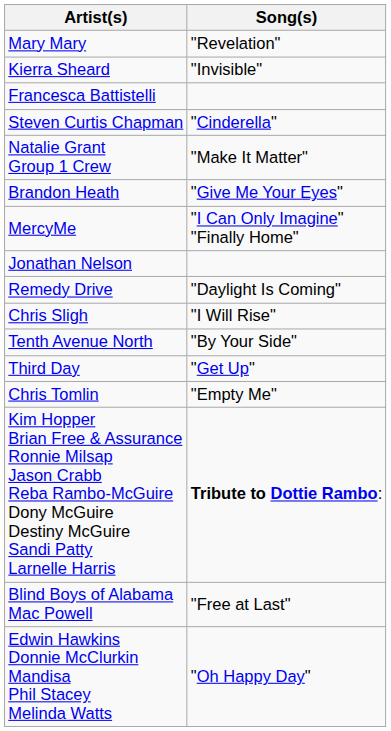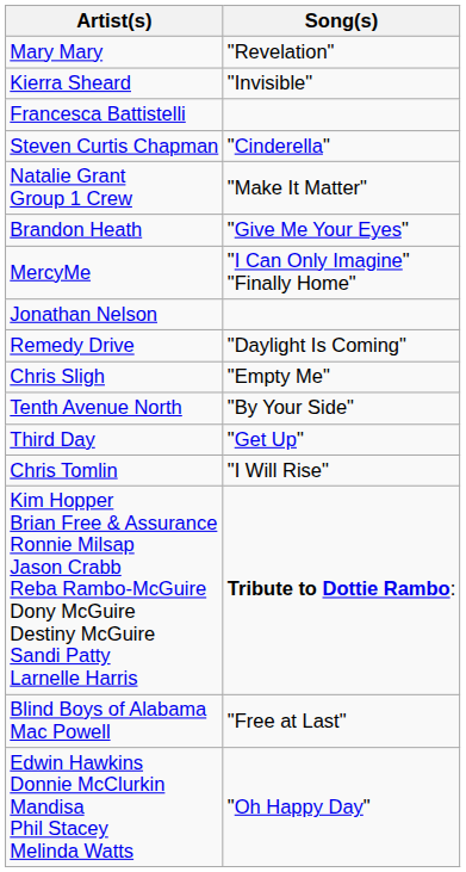 <table class="wikitable">
 <tr>
 <th>Artist(s)</th>
 <th>Song(s)</th>
 </tr>
 <tr>
 <td><a href='#'>Mary Mary</a></td>
 <td>"Revelation"</td>
 </tr>
 <tr>
 <td><a href='#'>Kierra Sheard</a></td>
 <td>"Invisible"</td>
 </tr>
 <tr>
 <td><a href='#'>Francesca Battistelli</a></td>
 <td></td>
 </tr>
 <tr>
 <td><a href='#'>Steven Curtis Chapman</a></td>
 <td>"<a href='#'>Cinderella</a>"</td>
 </tr>
 <tr>
 <td><a href='#'>Natalie Grant</a><br><a href='#'>Group 1 Crew</a></td>
 <td>"Make It Matter"</td>
 </tr>
 <tr>
 <td><a href='#'>Brandon Heath</a></td>
 <td>"<a href='#'>Give Me Your Eyes</a>"</td>
 </tr>
 <tr>
 <td><a href='#'>MercyMe</a></td>
 <td>"<a href='#'>I Can Only Imagine</a>"<br>"Finally Home"</td>
 </tr>
 <tr>
 <td><a href='#'>Jonathan Nelson</a></td>
 <td></td>
 </tr>
 <tr>
 <td><a href='#'>Remedy Drive</a></td>
 <td>"Daylight Is Coming"</td>
 </tr>
 <tr>
 <td><a href='#'>Chris Sligh</a></td>
-<td>"I Will Rise"</td>
+<td>"Empty Me"</td>
 </tr>
 <tr>
 <td><a href='#'>Tenth Avenue North</a></td>
 <td>"By Your Side"</td>
 </tr>
 <tr>
 <td><a href='#'>Third Day</a></td>
 <td>"<a href='#'>Get Up</a>"</td>
 </tr>
 <tr>
 <td><a href='#'>Chris Tomlin</a></td>
-<td>"Empty Me"</td>
+<td>"I Will Rise"</td>
 </tr>
 <tr>
 <td><a href='#'>Kim Hopper</a><br><a href='#'>Brian Free & Assurance</a><br><a href='#'>Ronnie Milsap</a><br><a href='#'>Jason Crabb</a><br><a href='#'>Reba Rambo-McGuire</a><br>Dony McGuire<br>Destiny McGuire<br><a href='#'>Sandi Patty</a><br><a href='#'>Larnelle Harris</a></td>
 <td><strong>Tribute to <a href='#'>Dottie Rambo</a></strong>:</td>
 </tr>
 <tr>
 <td><a href='#'>Blind Boys of Alabama</a><br><a href='#'>Mac Powell</a></td>
 <td>"Free at Last"</td>
 </tr>
 <tr>
 <td><a href='#'>Edwin Hawkins</a><br><a href='#'>Donnie McClurkin</a><br><a href='#'>Mandisa</a><br><a href='#'>Phil Stacey</a><br><a href='#'>Melinda Watts</a></td>
 <td>"<a href='#'>Oh Happy Day</a>"</td>
 </tr>
 <tr>
 </tr>
 </table>
